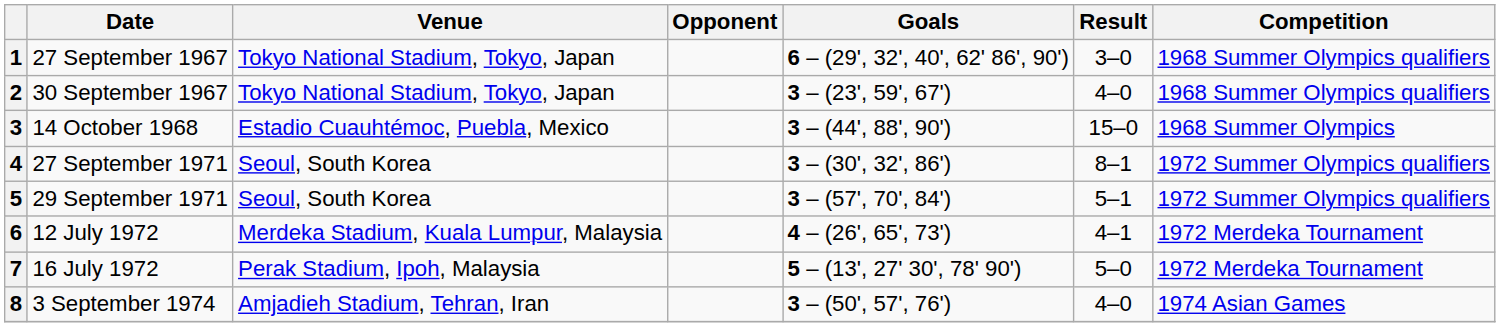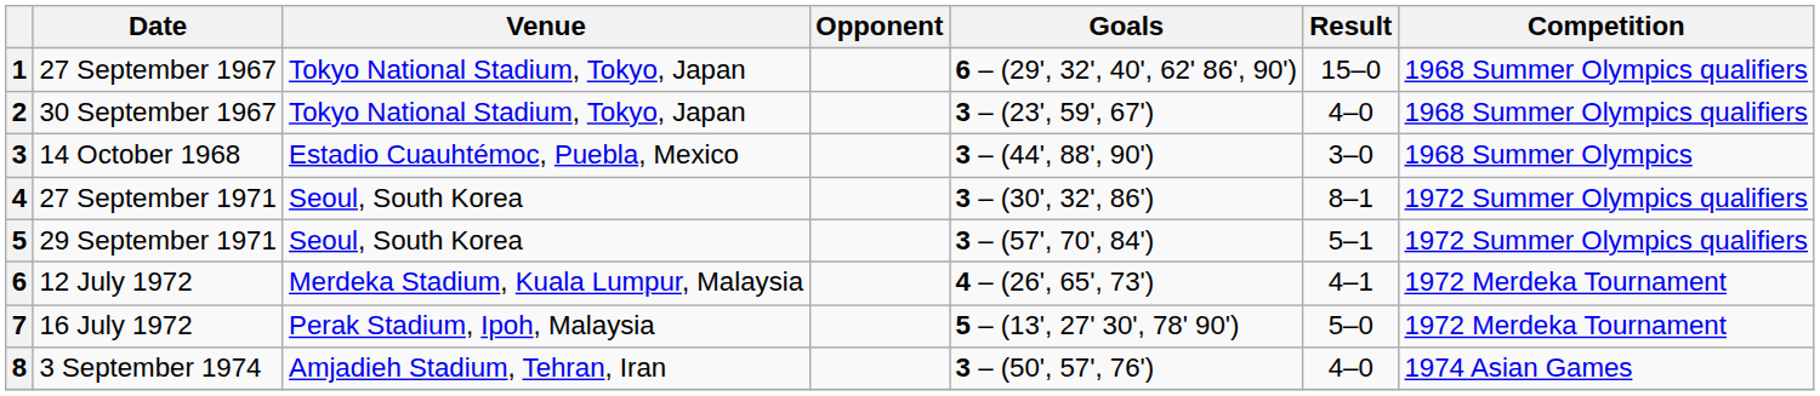 <table class="wikitable sortable">
 <tr>
 <th scope="col"></th>
 <th scope="col">Date</th>
 <th scope="col">Venue</th>
 <th scope="col">Opponent</th>
 <th scope="col">Goals</th>
 <th scope="col">Result</th>
 <th scope="col">Competition</th>
 </tr>
 <tr>
 <th scope="row">1</th>
 <td>27 September 1967</td>
 <td><a href='#'>Tokyo National Stadium</a>, <a href='#'>Tokyo</a>, Japan</td>
 <td data-sort-value="Luxembourg"></td>
 <td data-sort-value="15"><strong>6</strong> – (29', 32', 40', 62' 86', 90')</td>
-<td style="text-align: center" data-sort-value="1">3–0</td>
+<td style="text-align: center" data-sort-value="2">15–0</td>
 <td><a href='#'>1968 Summer Olympics qualifiers</a></td>
 </tr>
 <tr>
 <th scope="row">2</th>
 <td>30 September 1967</td>
 <td><a href='#'>Tokyo National Stadium</a>, <a href='#'>Tokyo</a>, Japan</td>
 <td data-sort-value="Romania"></td>
 <td data-sort-value="29"><strong>3</strong> – (23', 59', 67')</td>
 <td style="text-align: center" data-sort-value="1">4–0</td>
 <td><a href='#'>1968 Summer Olympics qualifiers</a></td>
 </tr>
 <tr>
 <th scope="row">3</th>
 <td>14 October 1968</td>
 <td><a href='#'>Estadio Cuauhtémoc</a>, <a href='#'>Puebla</a>, Mexico</td>
 <td data-sort-value="Austria"></td>
 <td data-sort-value="29"><strong>3</strong> – (44', 88', 90')</td>
-<td style="text-align: center" data-sort-value="2">15–0</td>
+<td style="text-align: center" data-sort-value="1">3–0</td>
 <td><a href='#'>1968 Summer Olympics</a></td>
 </tr>
 <tr>
 <th scope="row">4</th>
 <td>27 September 1971</td>
 <td><a href='#'>Seoul</a>, South Korea</td>
 <td data-sort-value="Austria"></td>
 <td data-sort-value="29"><strong>3</strong> – (30', 32', 86')</td>
 <td style="text-align: center" data-sort-value="1">8–1</td>
 <td><a href='#'>1972 Summer Olympics qualifiers</a></td>
 </tr>
 <tr>
 <th scope="row">5</th>
 <td>29 September 1971</td>
 <td><a href='#'>Seoul</a>, South Korea</td>
 <td data-sort-value="Austria"></td>
 <td data-sort-value="29"><strong>3</strong> – (57', 70', 84')</td>
 <td style="text-align: center" data-sort-value="1">5–1</td>
 <td><a href='#'>1972 Summer Olympics qualifiers</a></td>
 </tr>
 <tr>
 <th scope="row">6</th>
 <td>12 July 1972</td>
 <td><a href='#'>Merdeka Stadium</a>, <a href='#'>Kuala Lumpur</a>, Malaysia</td>
 <td data-sort-value="Austria"></td>
 <td data-sort-value="29"><strong>4</strong> – (26', 65', 73')</td>
 <td style="text-align: center" data-sort-value="1">4–1</td>
 <td><a href='#'>1972 Merdeka Tournament</a></td>
 </tr>
 <tr>
 <th scope="row">7</th>
 <td>16 July 1972</td>
 <td><a href='#'>Perak Stadium</a>, <a href='#'>Ipoh</a>, Malaysia</td>
 <td data-sort-value="Austria"></td>
 <td data-sort-value="29"><strong>5</strong> – (13', 27' 30', 78' 90')</td>
 <td style="text-align: center" data-sort-value="1">5–0</td>
 <td><a href='#'>1972 Merdeka Tournament</a></td>
 </tr>
 <tr>
 <th scope="row">8</th>
 <td>3 September 1974</td>
 <td><a href='#'>Amjadieh Stadium</a>, <a href='#'>Tehran</a>, Iran</td>
 <td data-sort-value="Austria"></td>
 <td data-sort-value="29"><strong>3</strong> – (50', 57', 76')</td>
 <td style="text-align: center" data-sort-value="1">4–0</td>
 <td><a href='#'>1974 Asian Games</a></td>
 </tr>
 <tr>
 </tr>
 </table>
